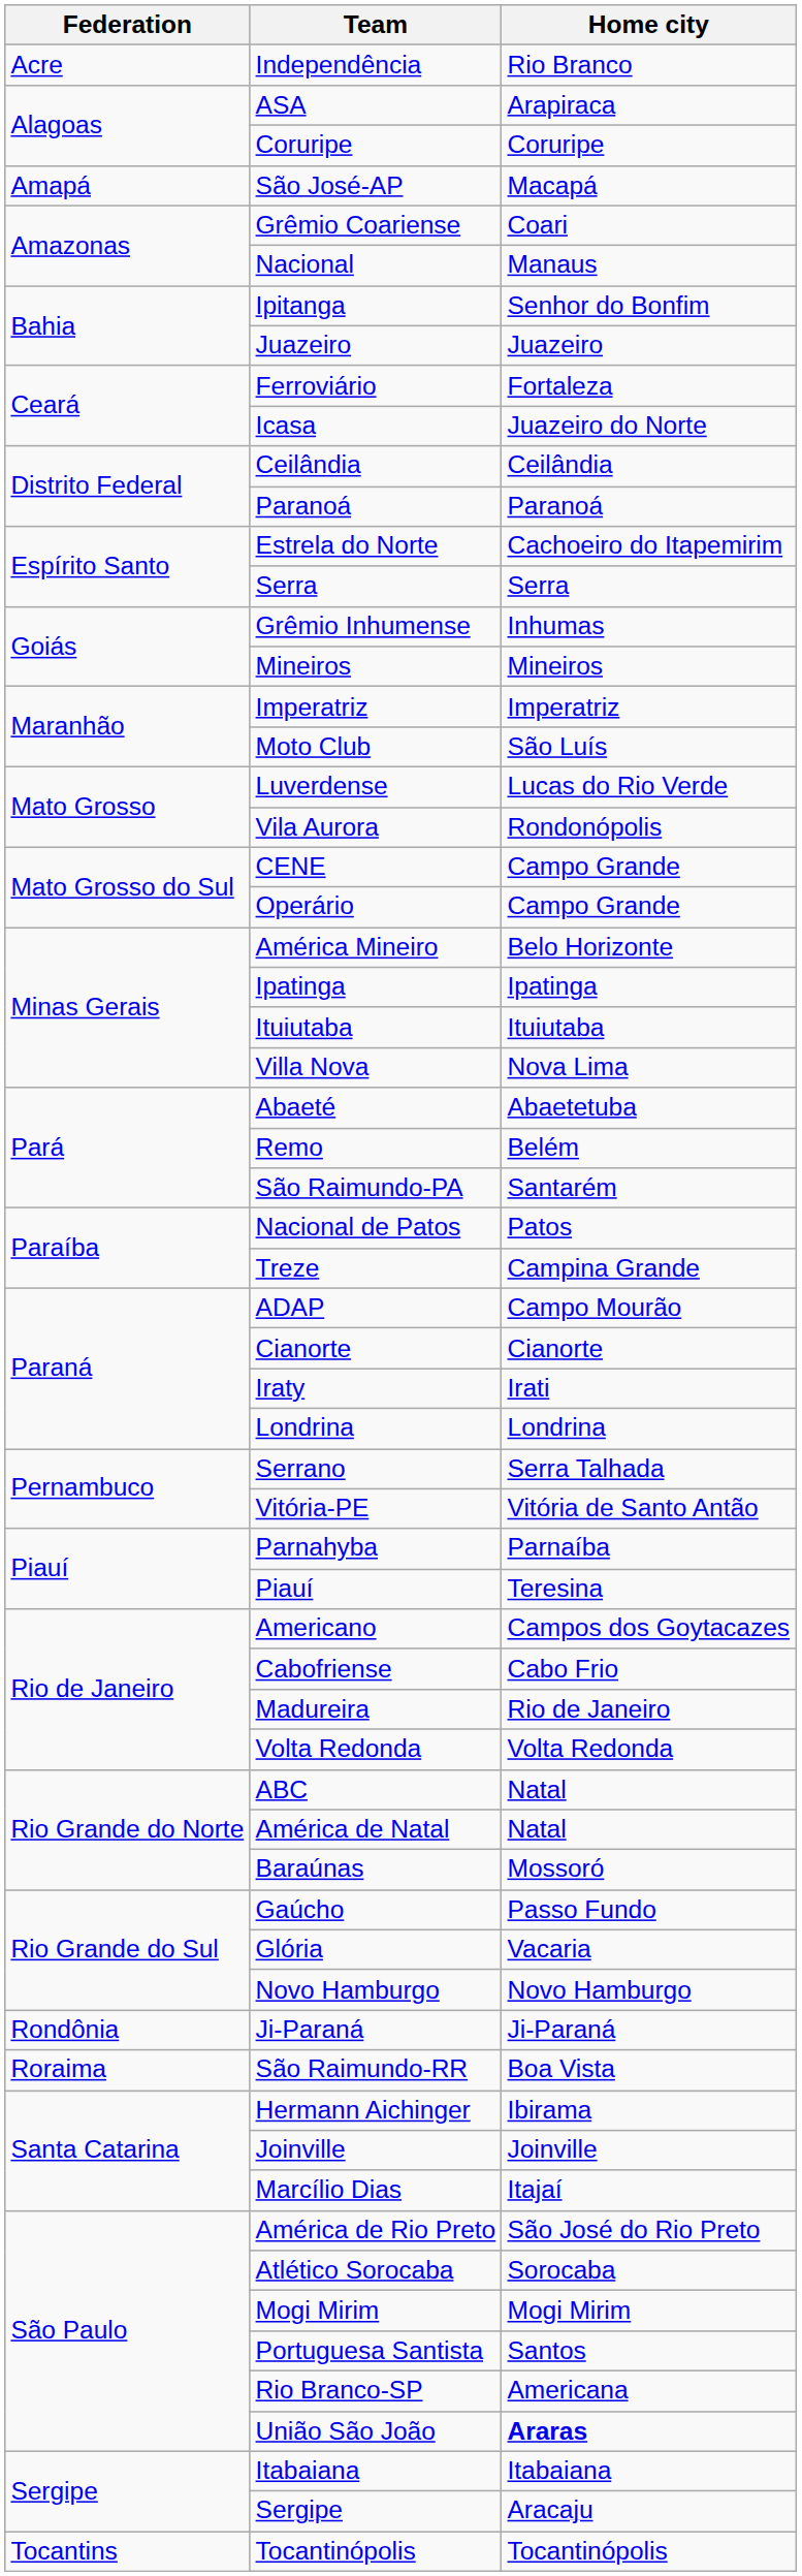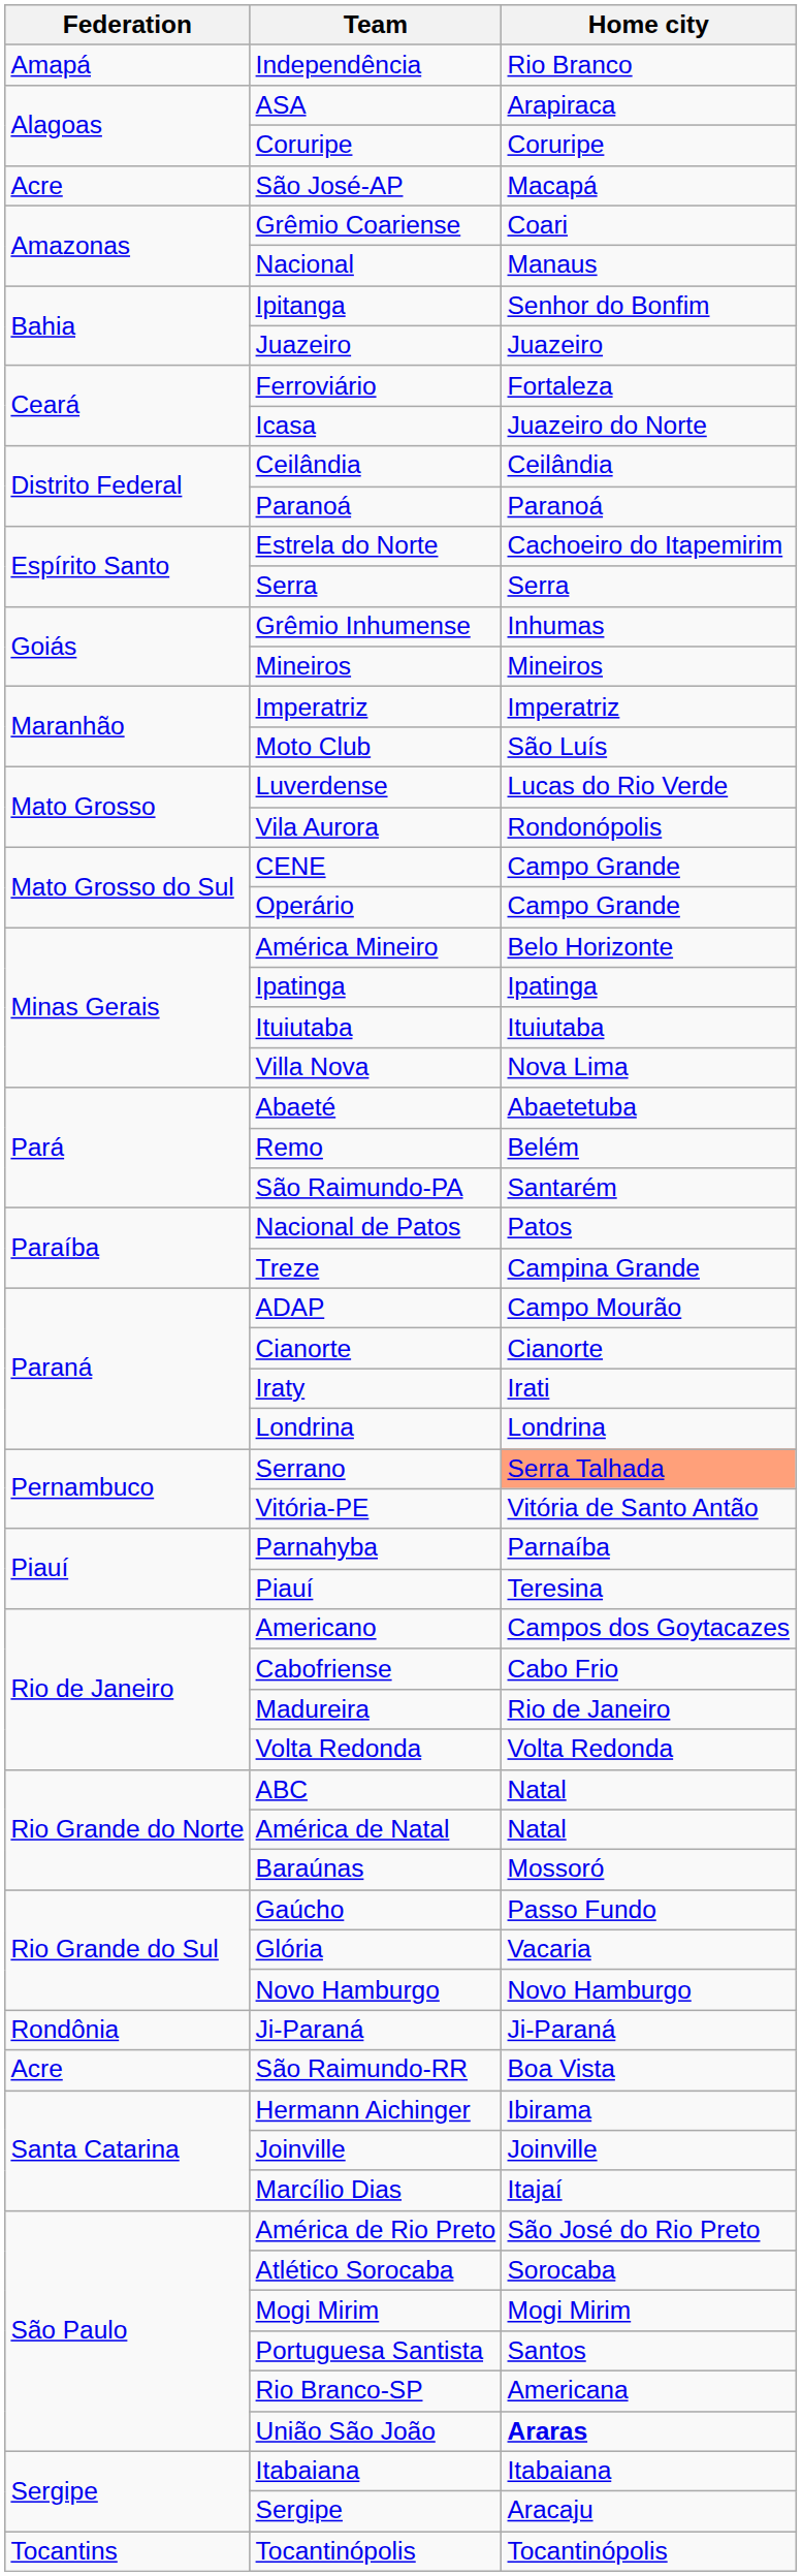 <table class="wikitable">
 <tr>
 <th>Federation</th>
 <th>Team</th>
 <th>Home city</th>
 </tr>
 <tr>
-<td rowspan=1> <a href='#'>Acre</a></td>
+<td rowspan=1> <a href='#'>Amapá</a></td>
 <td><a href='#'>Independência</a></td>
 <td><a href='#'>Rio Branco</a></td>
 </tr>
 <tr>
 <td rowspan=2> <a href='#'>Alagoas</a></td>
 <td><a href='#'>ASA</a></td>
 <td><a href='#'>Arapiraca</a></td>
 </tr>
 <tr>
 <td><a href='#'>Coruripe</a></td>
 <td><a href='#'>Coruripe</a></td>
 </tr>
 <tr>
-<td rowspan=1> <a href='#'>Amapá</a></td>
+<td rowspan=1> <a href='#'>Acre</a></td>
 <td><a href='#'>São José-AP</a></td>
 <td><a href='#'>Macapá</a></td>
 </tr>
 <tr>
 <td rowspan=2> <a href='#'>Amazonas</a></td>
 <td><a href='#'>Grêmio Coariense</a></td>
 <td><a href='#'>Coari</a></td>
 </tr>
 <tr>
 <td><a href='#'>Nacional</a></td>
 <td><a href='#'>Manaus</a></td>
 </tr>
 <tr>
 <td rowspan=2> <a href='#'>Bahia</a></td>
 <td><a href='#'>Ipitanga</a></td>
 <td><a href='#'>Senhor do Bonfim</a></td>
 </tr>
 <tr>
 <td><a href='#'>Juazeiro</a></td>
 <td><a href='#'>Juazeiro</a></td>
 </tr>
 <tr>
 <td rowspan=2> <a href='#'>Ceará</a></td>
 <td><a href='#'>Ferroviário</a></td>
 <td><a href='#'>Fortaleza</a></td>
 </tr>
 <tr>
 <td><a href='#'>Icasa</a></td>
 <td><a href='#'>Juazeiro do Norte</a></td>
 </tr>
 <tr>
 <td rowspan=2> <a href='#'>Distrito Federal</a></td>
 <td><a href='#'>Ceilândia</a></td>
 <td><a href='#'>Ceilândia</a></td>
 </tr>
 <tr>
 <td><a href='#'>Paranoá</a></td>
 <td><a href='#'>Paranoá</a></td>
 </tr>
 <tr>
 <td rowspan=2> <a href='#'>Espírito Santo</a></td>
 <td><a href='#'>Estrela do Norte</a></td>
 <td><a href='#'>Cachoeiro do Itapemirim</a></td>
 </tr>
 <tr>
 <td><a href='#'>Serra</a></td>
 <td><a href='#'>Serra</a></td>
 </tr>
 <tr>
 <td rowspan=2> <a href='#'>Goiás</a></td>
 <td><a href='#'>Grêmio Inhumense</a></td>
 <td><a href='#'>Inhumas</a></td>
 </tr>
 <tr>
 <td><a href='#'>Mineiros</a></td>
 <td><a href='#'>Mineiros</a></td>
 </tr>
 <tr>
 <td rowspan=2> <a href='#'>Maranhão</a></td>
 <td><a href='#'>Imperatriz</a></td>
 <td><a href='#'>Imperatriz</a></td>
 </tr>
 <tr>
 <td><a href='#'>Moto Club</a></td>
 <td><a href='#'>São Luís</a></td>
 </tr>
 <tr>
 <td rowspan=2> <a href='#'>Mato Grosso</a></td>
 <td><a href='#'>Luverdense</a></td>
 <td><a href='#'>Lucas do Rio Verde</a></td>
 </tr>
 <tr>
 <td><a href='#'>Vila Aurora</a></td>
 <td><a href='#'>Rondonópolis</a></td>
 </tr>
 <tr>
 <td rowspan=2> <a href='#'>Mato Grosso do Sul</a></td>
 <td><a href='#'>CENE</a></td>
 <td><a href='#'>Campo Grande</a></td>
 </tr>
 <tr>
 <td><a href='#'>Operário</a></td>
 <td><a href='#'>Campo Grande</a></td>
 </tr>
 <tr>
 <td rowspan=4> <a href='#'>Minas Gerais</a></td>
 <td><a href='#'>América Mineiro</a></td>
 <td><a href='#'>Belo Horizonte</a></td>
 </tr>
 <tr>
 <td><a href='#'>Ipatinga</a></td>
 <td><a href='#'>Ipatinga</a></td>
 </tr>
 <tr>
 <td><a href='#'>Ituiutaba</a></td>
 <td><a href='#'>Ituiutaba</a></td>
 </tr>
 <tr>
 <td><a href='#'>Villa Nova</a></td>
 <td><a href='#'>Nova Lima</a></td>
 </tr>
 <tr>
 <td rowspan=3> <a href='#'>Pará</a></td>
 <td><a href='#'>Abaeté</a></td>
 <td><a href='#'>Abaetetuba</a></td>
 </tr>
 <tr>
 <td><a href='#'>Remo</a></td>
 <td><a href='#'>Belém</a></td>
 </tr>
 <tr>
 <td><a href='#'>São Raimundo-PA</a></td>
 <td><a href='#'>Santarém</a></td>
 </tr>
 <tr>
 <td rowspan=2> <a href='#'>Paraíba</a></td>
 <td><a href='#'>Nacional de Patos</a></td>
 <td><a href='#'>Patos</a></td>
 </tr>
 <tr>
 <td><a href='#'>Treze</a></td>
 <td><a href='#'>Campina Grande</a></td>
 </tr>
 <tr>
 <td rowspan=4> <a href='#'>Paraná</a></td>
 <td><a href='#'>ADAP</a></td>
 <td><a href='#'>Campo Mourão</a></td>
 </tr>
 <tr>
 <td><a href='#'>Cianorte</a></td>
 <td><a href='#'>Cianorte</a></td>
 </tr>
 <tr>
 <td><a href='#'>Iraty</a></td>
 <td><a href='#'>Irati</a></td>
 </tr>
 <tr>
 <td><a href='#'>Londrina</a></td>
 <td><a href='#'>Londrina</a></td>
 </tr>
 <tr>
 <td rowspan=2> <a href='#'>Pernambuco</a></td>
 <td><a href='#'>Serrano</a></td>
-<td><a href='#'>Serra Talhada</a></td>
+<td style="background: lightsalmon;"><a href='#'>Serra Talhada</a></td>
 </tr>
 <tr>
 <td><a href='#'>Vitória-PE</a></td>
 <td><a href='#'>Vitória de Santo Antão</a></td>
 </tr>
 <tr>
 <td rowspan=2> <a href='#'>Piauí</a></td>
 <td><a href='#'>Parnahyba</a></td>
 <td><a href='#'>Parnaíba</a></td>
 </tr>
 <tr>
 <td><a href='#'>Piauí</a></td>
 <td><a href='#'>Teresina</a></td>
 </tr>
 <tr>
 <td rowspan=4> <a href='#'>Rio de Janeiro</a></td>
 <td><a href='#'>Americano</a></td>
 <td><a href='#'>Campos dos Goytacazes</a></td>
 </tr>
 <tr>
 <td><a href='#'>Cabofriense</a></td>
 <td><a href='#'>Cabo Frio</a></td>
 </tr>
 <tr>
 <td><a href='#'>Madureira</a></td>
 <td><a href='#'>Rio de Janeiro</a></td>
 </tr>
 <tr>
 <td><a href='#'>Volta Redonda</a></td>
 <td><a href='#'>Volta Redonda</a></td>
 </tr>
 <tr>
 <td rowspan=3> <a href='#'>Rio Grande do Norte</a></td>
 <td><a href='#'>ABC</a></td>
 <td><a href='#'>Natal</a></td>
 </tr>
 <tr>
 <td><a href='#'>América de Natal</a></td>
 <td><a href='#'>Natal</a></td>
 </tr>
 <tr>
 <td><a href='#'>Baraúnas</a></td>
 <td><a href='#'>Mossoró</a></td>
 </tr>
 <tr>
 <td rowspan=3> <a href='#'>Rio Grande do Sul</a></td>
 <td><a href='#'>Gaúcho</a></td>
 <td><a href='#'>Passo Fundo</a></td>
 </tr>
 <tr>
 <td><a href='#'>Glória</a></td>
 <td><a href='#'>Vacaria</a></td>
 </tr>
 <tr>
 <td><a href='#'>Novo Hamburgo</a></td>
 <td><a href='#'>Novo Hamburgo</a></td>
 </tr>
 <tr>
 <td rowspan=1> <a href='#'>Rondônia</a></td>
 <td><a href='#'>Ji-Paraná</a></td>
 <td><a href='#'>Ji-Paraná</a></td>
 </tr>
 <tr>
-<td rowspan=1> <a href='#'>Roraima</a></td>
+<td rowspan=1> <a href='#'>Acre</a></td>
 <td><a href='#'>São Raimundo-RR</a></td>
 <td><a href='#'>Boa Vista</a></td>
 </tr>
 <tr>
 <td rowspan=3> <a href='#'>Santa Catarina</a></td>
 <td><a href='#'>Hermann Aichinger</a></td>
 <td><a href='#'>Ibirama</a></td>
 </tr>
 <tr>
 <td><a href='#'>Joinville</a></td>
 <td><a href='#'>Joinville</a></td>
 </tr>
 <tr>
 <td><a href='#'>Marcílio Dias</a></td>
 <td><a href='#'>Itajaí</a></td>
 </tr>
 <tr>
 <td rowspan=6> <a href='#'>São Paulo</a></td>
 <td><a href='#'>América de Rio Preto</a></td>
 <td><a href='#'>São José do Rio Preto</a></td>
 </tr>
 <tr>
 <td><a href='#'>Atlético Sorocaba</a></td>
 <td><a href='#'>Sorocaba</a></td>
 </tr>
 <tr>
 <td><a href='#'>Mogi Mirim</a></td>
 <td><a href='#'>Mogi Mirim</a></td>
 </tr>
 <tr>
 <td><a href='#'>Portuguesa Santista</a></td>
 <td><a href='#'>Santos</a></td>
 </tr>
 <tr>
 <td><a href='#'>Rio Branco-SP</a></td>
 <td><a href='#'>Americana</a></td>
 </tr>
 <tr>
 <td><a href='#'>União São João</a></td>
 <td><strong><a href='#'>Araras</a></strong></td>
 </tr>
 <tr>
 <td rowspan=2> <a href='#'>Sergipe</a></td>
 <td><a href='#'>Itabaiana</a></td>
 <td><a href='#'>Itabaiana</a></td>
 </tr>
 <tr>
 <td><a href='#'>Sergipe</a></td>
 <td><a href='#'>Aracaju</a></td>
 </tr>
 <tr>
 <td rowspan=2> <a href='#'>Tocantins</a></td>
 <td><a href='#'>Tocantinópolis</a></td>
 <td><a href='#'>Tocantinópolis</a></td>
 </tr>
 <tr>
 </tr>
 </table>
